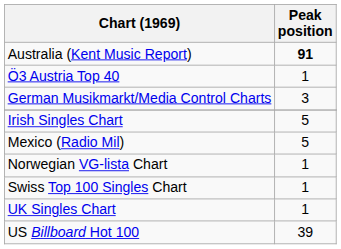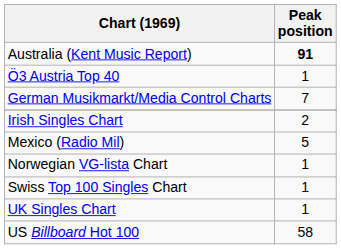 <table class="wikitable sortable">
 <tr>
 <th>Chart (1969)</th>
 <th style="text-align:center;">Peak<br>position</th>
 </tr>
 <tr>
 <td>Australia (<a href='#'>Kent Music Report</a>)</td>
 <td style="text-align:center;"><strong>91</strong></td>
 </tr>
 <tr>
 <td><a href='#'>Ö3 Austria Top 40</a></td>
 <td style="text-align:center;">1</td>
 </tr>
 <tr>
 <td><a href='#'>German Musikmarkt/Media Control Charts</a></td>
-<td style="text-align:center;">3</td>
+<td style="text-align:center;">7</td>
 </tr>
 <tr>
 </tr>
 <tr>
 <td><a href='#'>Irish Singles Chart</a></td>
-<td style="text-align:center;">5</td>
+<td style="text-align:center;">2</td>
 </tr>
 <tr>
 <td>Mexico (<a href='#'>Radio Mil</a>)</td>
 <td style="text-align:center;">5</td>
 </tr>
 <tr>
 <td>Norwegian <a href='#'>VG-lista</a> Chart</td>
 <td style="text-align:center;">1</td>
 </tr>
 <tr>
 <td>Swiss <a href='#'>Top 100 Singles</a> Chart</td>
 <td style="text-align:center;">1</td>
 </tr>
 <tr>
 <td><a href='#'>UK Singles Chart</a></td>
 <td style="text-align:center;">1</td>
 </tr>
 <tr>
 <td>US <a href='#'><em>Billboard</em> Hot 100</a></td>
-<td style="text-align:center;">39</td>
+<td style="text-align:center;">58</td>
 </tr>
 </table>
